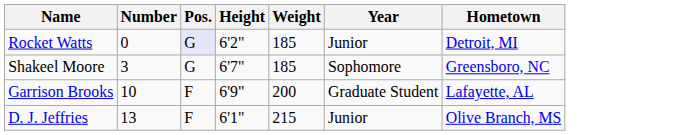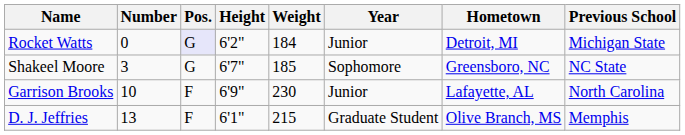 <table class="wikitable sortable" border="1">
 <tr>
 <th>Name</th>
 <th>Number</th>
 <th>Pos.</th>
 <th>Height</th>
 <th>Weight</th>
 <th>Year</th>
 <th>Hometown</th>
+<th class="unsortable">Previous School</th>
 </tr>
 <tr>
 <td><a href='#'>Rocket Watts</a></td>
 <td>0</td>
 <td style="background: lavender;">G</td>
 <td>6'2"</td>
-<td>185</td>
+<td>184</td>
 <td>Junior</td>
 <td><a href='#'>Detroit, MI</a></td>
+<td><a href='#'>Michigan State</a></td>
 </tr>
 <tr>
 <td>Shakeel Moore</td>
 <td>3</td>
 <td>G</td>
 <td>6'7"</td>
 <td>185</td>
 <td>Sophomore</td>
 <td><a href='#'>Greensboro, NC</a></td>
+<td><a href='#'>NC State</a></td>
 </tr>
 <tr>
 <td><a href='#'>Garrison Brooks</a></td>
 <td>10</td>
 <td>F</td>
 <td>6'9"</td>
-<td>200</td>
-<td>Graduate Student</td>
+<td>230</td>
+<td>Junior</td>
 <td><a href='#'>Lafayette, AL</a></td>
+<td><a href='#'>North Carolina</a></td>
 </tr>
 <tr>
 <td><a href='#'>D. J. Jeffries</a></td>
 <td>13</td>
 <td>F</td>
 <td>6'1"</td>
 <td>215</td>
-<td>Junior</td>
+<td>Graduate Student</td>
 <td><a href='#'>Olive Branch, MS</a></td>
+<td><a href='#'>Memphis</a></td>
 </tr>
 </table>
